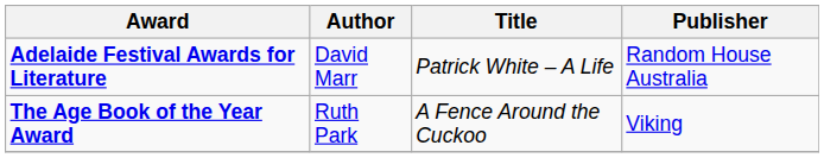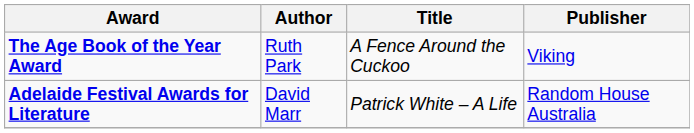 <table class="wikitable" width=100%>
 <tr>
 <th>Award</th>
 <th>Author</th>
 <th>Title</th>
 <th>Publisher</th>
 </tr>
 <tr>
+<td><strong><a href='#'>The Age Book of the Year Award</a></strong></td>
+<td><a href='#'>Ruth Park</a></td>
+<td><em>A Fence Around the Cuckoo</em></td>
+<td><a href='#'>Viking</a></td>
+</tr>
+<tr>
 <td><strong><a href='#'>Adelaide Festival Awards for Literature</a></strong></td>
 <td><a href='#'>David Marr</a></td>
 <td><em>Patrick White – A Life</em></td>
 <td><a href='#'>Random House Australia</a></td>
 </tr>
 <tr>
-<td><strong><a href='#'>The Age Book of the Year Award</a></strong></td>
-<td><a href='#'>Ruth Park</a></td>
-<td><em>A Fence Around the Cuckoo</em></td>
-<td><a href='#'>Viking</a></td>
-</tr>
-<tr>
 </tr>
 </table>
